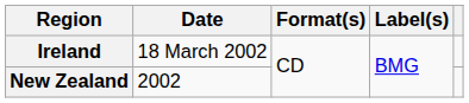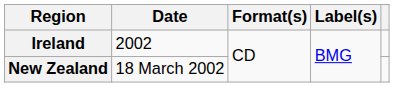 <table class="wikitable plainrowheaders">
 <tr>
 <th scope="col">Region</th>
 <th scope="col">Date</th>
 <th scope="col">Format(s)</th>
 <th scope="col">Label(s)</th>
 <th scope="col"></th>
 </tr>
 <tr>
 <th scope="row">Ireland</th>
-<td>18 March 2002</td>
+<td>2002</td>
 <td rowspan="2">CD</td>
 <td rowspan="2"><a href='#'>BMG</a></td>
 <td></td>
 </tr>
 <tr>
 <th scope="row">New Zealand</th>
-<td>2002</td>
+<td>18 March 2002</td>
 <td></td>
 </tr>
 </table>
